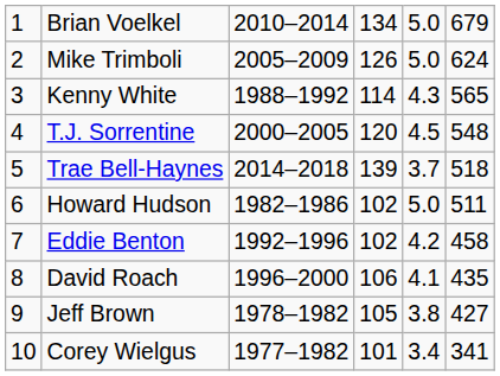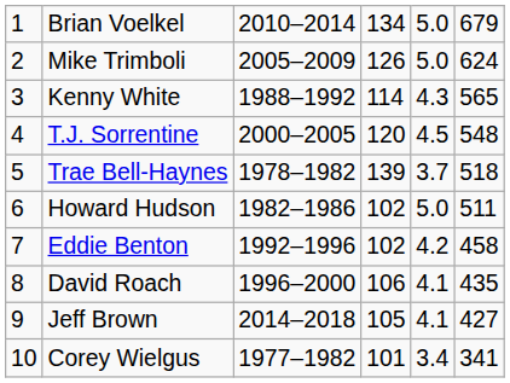 <table class="wikitable">
 <tr>
 <td>1</td>
 <td>Brian Voelkel</td>
 <td>2010–2014</td>
 <td>134</td>
 <td>5.0</td>
 <td>679</td>
 </tr>
 <tr>
 <td>2</td>
 <td>Mike Trimboli</td>
 <td>2005–2009</td>
 <td>126</td>
 <td>5.0</td>
 <td>624</td>
 </tr>
 <tr>
 <td>3</td>
 <td>Kenny White</td>
 <td>1988–1992</td>
 <td>114</td>
 <td>4.3</td>
 <td>565</td>
 </tr>
 <tr>
 <td>4</td>
 <td><a href='#'>T.J. Sorrentine</a></td>
 <td>2000–2005</td>
 <td>120</td>
 <td>4.5</td>
 <td>548</td>
 </tr>
 <tr>
 <td>5</td>
 <td><a href='#'>Trae Bell-Haynes</a></td>
-<td>2014–2018</td>
+<td>1978–1982</td>
 <td>139</td>
 <td>3.7</td>
 <td>518</td>
 </tr>
 <tr>
 <td>6</td>
 <td>Howard Hudson</td>
 <td>1982–1986</td>
 <td>102</td>
 <td>5.0</td>
 <td>511</td>
 </tr>
 <tr>
 <td>7</td>
 <td><a href='#'>Eddie Benton</a></td>
 <td>1992–1996</td>
 <td>102</td>
 <td>4.2</td>
 <td>458</td>
 </tr>
 <tr>
 <td>8</td>
 <td>David Roach</td>
 <td>1996–2000</td>
 <td>106</td>
 <td>4.1</td>
 <td>435</td>
 </tr>
 <tr>
 <td>9</td>
 <td>Jeff Brown</td>
-<td>1978–1982</td>
+<td>2014–2018</td>
 <td>105</td>
-<td>3.8</td>
+<td>4.1</td>
 <td>427</td>
 </tr>
 <tr>
 <td>10</td>
 <td>Corey Wielgus</td>
 <td>1977–1982</td>
 <td>101</td>
 <td>3.4</td>
 <td>341</td>
 </tr>
 </table>
